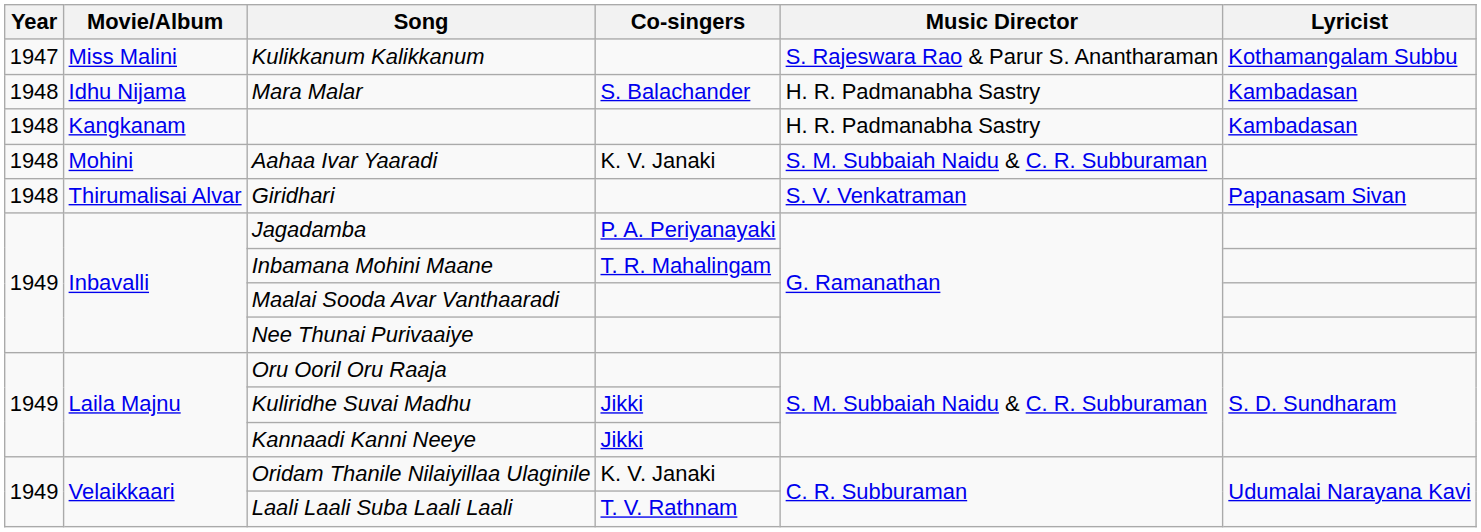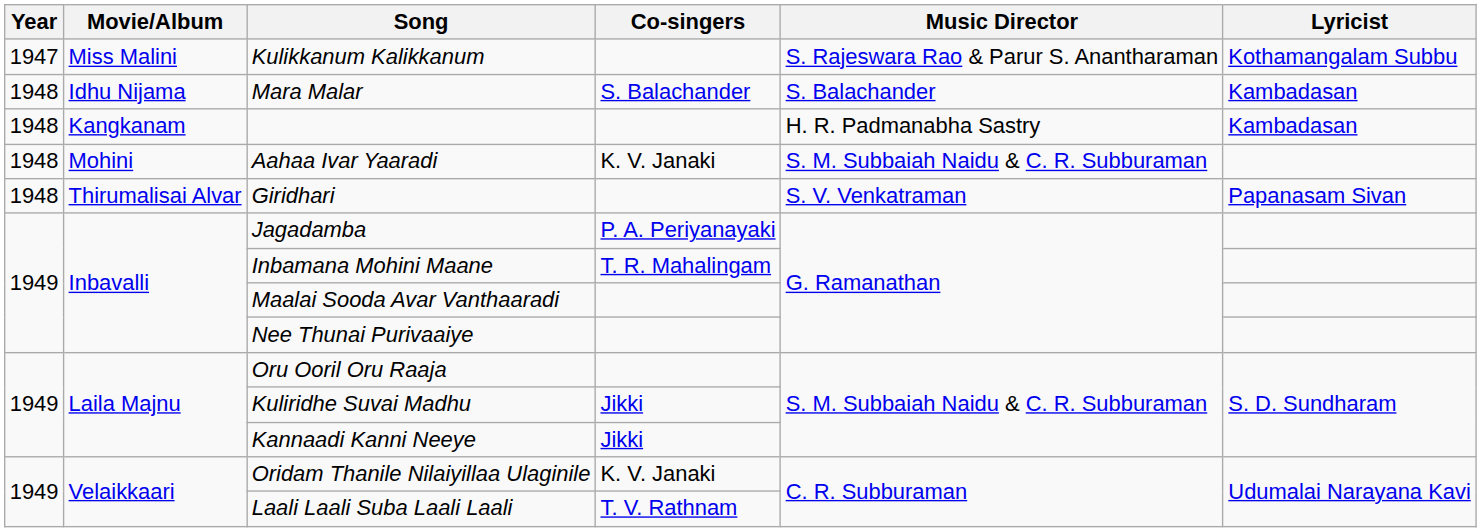 <table class="wikitable sortable">
 <tr>
 <th scope="col">Year</th>
 <th scope="col">Movie/Album</th>
 <th scope="col">Song</th>
 <th scope="col">Co-singers</th>
 <th scope="col">Music Director</th>
 <th scope="col">Lyricist</th>
 </tr>
 <tr>
 <td>1947</td>
 <td><a href='#'>Miss Malini</a></td>
 <td><em>Kulikkanum Kalikkanum</em></td>
 <td></td>
 <td><a href='#'>S. Rajeswara Rao</a> & Parur S. Anantharaman</td>
 <td><a href='#'>Kothamangalam Subbu</a></td>
 </tr>
 <tr>
 <td>1948</td>
 <td><a href='#'>Idhu Nijama</a></td>
 <td><em>Mara Malar</em></td>
 <td><a href='#'>S. Balachander</a></td>
-<td>H. R. Padmanabha Sastry</td>
+<td><a href='#'>S. Balachander</a></td>
 <td><a href='#'>Kambadasan</a></td>
 </tr>
 <tr>
 <td>1948</td>
 <td><a href='#'>Kangkanam</a></td>
 <td></td>
 <td></td>
 <td>H. R. Padmanabha Sastry</td>
 <td><a href='#'>Kambadasan</a></td>
 </tr>
 <tr>
 <td>1948</td>
 <td><a href='#'>Mohini</a></td>
 <td><em>Aahaa Ivar Yaaradi</em></td>
 <td>K. V. Janaki</td>
 <td><a href='#'>S. M. Subbaiah Naidu</a> & <a href='#'>C. R. Subburaman</a></td>
 <td></td>
 </tr>
 <tr>
 <td>1948</td>
 <td><a href='#'>Thirumalisai Alvar</a></td>
 <td><em>Giridhari</em></td>
 <td></td>
 <td><a href='#'>S. V. Venkatraman</a></td>
 <td><a href='#'>Papanasam Sivan</a></td>
 </tr>
 <tr>
 <td rowspan=4>1949</td>
 <td rowspan=4><a href='#'>Inbavalli</a></td>
 <td><em>Jagadamba</em></td>
 <td><a href='#'>P. A. Periyanayaki</a></td>
 <td rowspan=4><a href='#'>G. Ramanathan</a></td>
 <td></td>
 </tr>
 <tr>
 <td><em>Inbamana Mohini Maane</em></td>
 <td><a href='#'>T. R. Mahalingam</a></td>
 <td></td>
 </tr>
 <tr>
 <td><em>Maalai Sooda Avar Vanthaaradi</em></td>
 <td></td>
 <td></td>
 </tr>
 <tr>
 <td><em>Nee Thunai Purivaaiye</em></td>
 <td></td>
 <td></td>
 </tr>
 <tr>
 <td rowspan=3>1949</td>
 <td rowspan=3><a href='#'>Laila Majnu</a></td>
 <td><em>Oru Ooril Oru Raaja</em></td>
 <td></td>
 <td rowspan=3><a href='#'>S. M. Subbaiah Naidu</a> & <a href='#'>C. R. Subburaman</a></td>
 <td rowspan=3><a href='#'>S. D. Sundharam</a></td>
 </tr>
 <tr>
 <td><em>Kuliridhe Suvai Madhu</em></td>
 <td><a href='#'>Jikki</a></td>
 </tr>
 <tr>
 <td><em>Kannaadi Kanni Neeye</em></td>
 <td><a href='#'>Jikki</a></td>
 </tr>
 <tr>
 <td rowspan=2>1949</td>
 <td rowspan=2><a href='#'>Velaikkaari</a></td>
 <td><em>Oridam Thanile Nilaiyillaa Ulaginile</em></td>
 <td>K. V. Janaki</td>
 <td rowspan=3><a href='#'>C. R. Subburaman</a></td>
 <td rowspan=3><a href='#'>Udumalai Narayana Kavi</a></td>
 </tr>
 <tr>
 <td><em>Laali Laali Suba Laali Laali</em></td>
 <td><a href='#'>T. V. Rathnam</a></td>
 </tr>
 </table>
